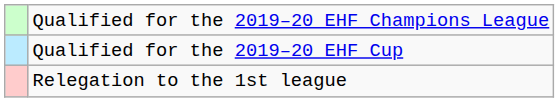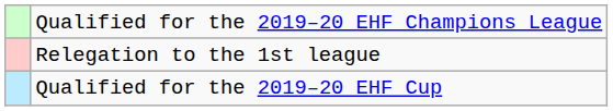 <table class="wikitable" style="text-align: left;">
 <tr>
 <td width=10px bgcolor=#CCFFCC></td>
 <td>Qualified for the <a href='#'>2019–20 EHF Champions League</a></td>
 </tr>
 <tr>
+<td width=10px bgcolor=#FFCCCC></td>
+<td>Relegation to the 1st league</td>
+</tr>
+<tr>
 <td width=10px bgcolor=#BBEBFF></td>
 <td>Qualified for the <a href='#'>2019–20 EHF Cup</a></td>
 </tr>
-<tr>
-<td width=10px bgcolor=#FFCCCC></td>
-<td>Relegation to the 1st league</td>
-</tr>
 </table>
